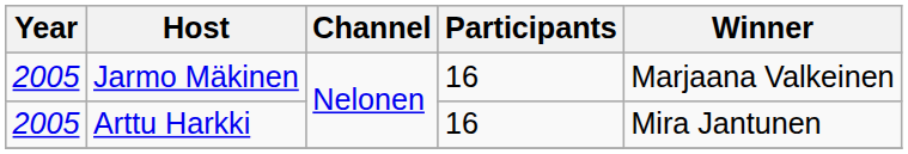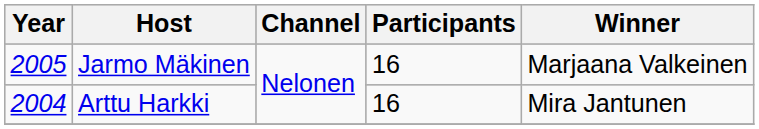 <table class="wikitable">
 <tr>
 <th>Year</th>
 <th>Host</th>
 <th>Channel</th>
 <th>Participants</th>
 <th>Winner</th>
 </tr>
 <tr>
 <td><a href='#'><em>2005</em></a></td>
 <td><a href='#'>Jarmo Mäkinen</a></td>
 <td rowspan=2><a href='#'>Nelonen</a></td>
 <td>16</td>
 <td>Marjaana Valkeinen</td>
 </tr>
 <tr>
-<td><a href='#'><em>2005</em></a></td>
+<td><a href='#'><em>2004</em></a></td>
 <td><a href='#'>Arttu Harkki</a></td>
 <td>16</td>
 <td>Mira Jantunen</td>
 </tr>
 <tr>
 </tr>
 </table>
